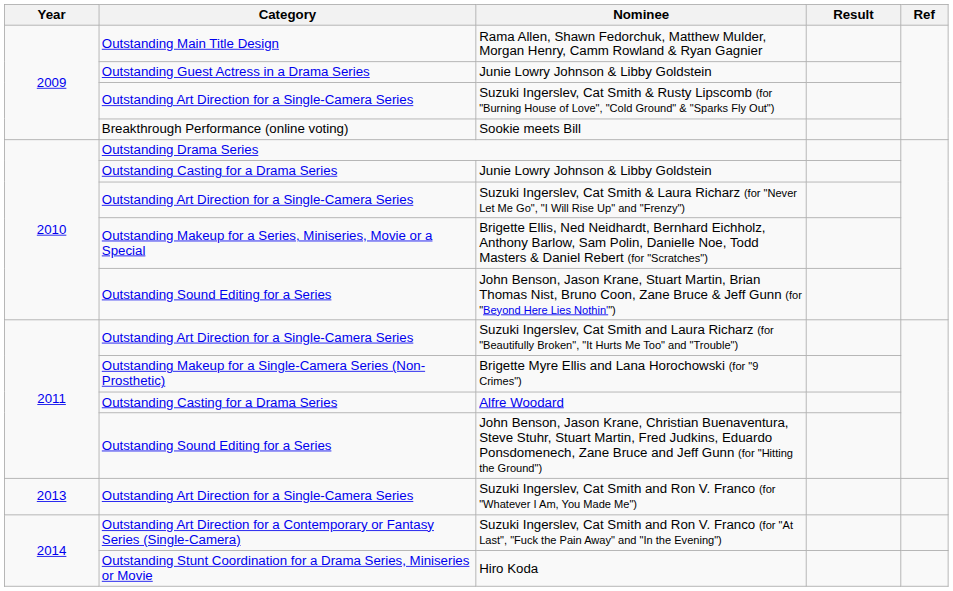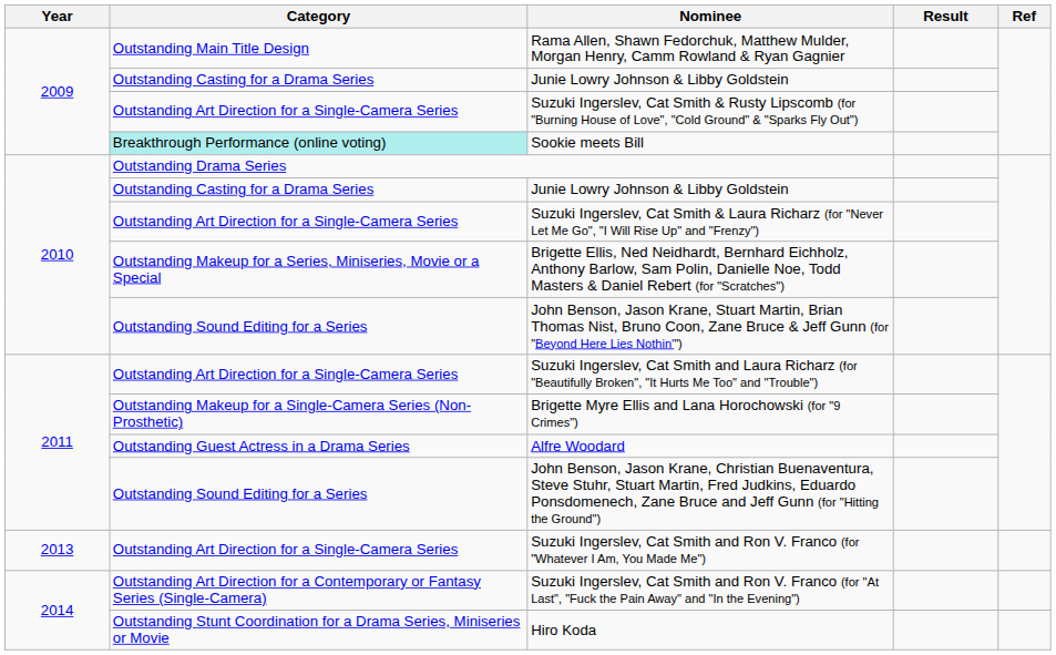 <table class="wikitable" width="90%">
 <tr>
 <th width="10%">Year</th>
 <th width="40%">Category</th>
 <th width="35%">Nominee</th>
 <th width="10%">Result</th>
 <th width="5%">Ref</th>
 </tr>
 <tr>
 <td rowspan="4" align="center"><a href='#'>2009</a></td>
 <td><a href='#'>Outstanding Main Title Design</a></td>
 <td>Rama Allen, Shawn Fedorchuk, Matthew Mulder, Morgan Henry, Camm Rowland & Ryan Gagnier</td>
 <td></td>
 <td rowspan="4" align="center"></td>
 </tr>
 <tr>
-<td><a href='#'>Outstanding Guest Actress in a Drama Series</a></td>
+<td><a href='#'>Outstanding Casting for a Drama Series</a></td>
 <td>Junie Lowry Johnson & Libby Goldstein</td>
 <td></td>
 </tr>
 <tr>
 <td><a href='#'>Outstanding Art Direction for a Single-Camera Series</a></td>
 <td>Suzuki Ingerslev, Cat Smith & Rusty Lipscomb <small>(for "Burning House of Love", "Cold Ground" & "Sparks Fly Out")</small></td>
 <td></td>
 </tr>
 <tr>
-<td>Breakthrough Performance (online voting)</td>
+<td style="background: paleturquoise;">Breakthrough Performance (online voting)</td>
 <td>Sookie meets Bill</td>
 <td></td>
 </tr>
 <tr>
 <td rowspan="5" align="center"><a href='#'>2010</a></td>
 <td colspan="2"><a href='#'>Outstanding Drama Series</a></td>
 <td></td>
 <td rowspan="5" align="center"></td>
 </tr>
 <tr>
 <td><a href='#'>Outstanding Casting for a Drama Series</a></td>
 <td>Junie Lowry Johnson & Libby Goldstein</td>
 <td></td>
 </tr>
 <tr>
 <td><a href='#'>Outstanding Art Direction for a Single-Camera Series</a></td>
 <td>Suzuki Ingerslev, Cat Smith & Laura Richarz <small>(for "Never Let Me Go", "I Will Rise Up" and "Frenzy")</small></td>
 <td></td>
 </tr>
 <tr>
 <td><a href='#'>Outstanding Makeup for a Series, Miniseries, Movie or a Special</a></td>
 <td>Brigette Ellis, Ned Neidhardt, Bernhard Eichholz, Anthony Barlow, Sam Polin, Danielle Noe, Todd Masters & Daniel Rebert <small>(for "Scratches")</small></td>
 <td></td>
 </tr>
 <tr>
 <td><a href='#'>Outstanding Sound Editing for a Series</a></td>
 <td>John Benson, Jason Krane, Stuart Martin, Brian Thomas Nist, Bruno Coon, Zane Bruce & Jeff Gunn <small>(for "<a href='#'>Beyond Here Lies Nothin'</a>")</small></td>
 <td></td>
 </tr>
 <tr>
 <td rowspan="4" align="center"><a href='#'>2011</a></td>
 <td><a href='#'>Outstanding Art Direction for a Single-Camera Series</a></td>
 <td>Suzuki Ingerslev, Cat Smith and Laura Richarz <small>(for "Beautifully Broken", "It Hurts Me Too" and "Trouble")</small></td>
 <td></td>
 <td rowspan="4" align="center"></td>
 </tr>
 <tr>
 <td><a href='#'>Outstanding Makeup for a Single-Camera Series (Non-Prosthetic)</a></td>
 <td>Brigette Myre Ellis and Lana Horochowski <small>(for "9 Crimes")</small></td>
 <td></td>
 </tr>
 <tr>
-<td><a href='#'>Outstanding Casting for a Drama Series</a></td>
+<td><a href='#'>Outstanding Guest Actress in a Drama Series</a></td>
 <td><a href='#'>Alfre Woodard</a></td>
 <td></td>
 </tr>
 <tr>
 <td><a href='#'>Outstanding Sound Editing for a Series</a></td>
 <td>John Benson, Jason Krane, Christian Buenaventura, Steve Stuhr, Stuart Martin, Fred Judkins, Eduardo Ponsdomenech, Zane Bruce and Jeff Gunn <small>(for "Hitting the Ground")</small></td>
 <td></td>
 </tr>
 <tr>
 <td rowspan="1" align="center"><a href='#'>2013</a></td>
 <td><a href='#'>Outstanding Art Direction for a Single-Camera Series</a></td>
 <td>Suzuki Ingerslev, Cat Smith and Ron V. Franco <small>(for "Whatever I Am, You Made Me")</small></td>
 <td></td>
 <td rowspan="1" align="center"></td>
 </tr>
 <tr>
 <td rowspan="2" align="center"><a href='#'>2014</a></td>
 <td><a href='#'>Outstanding Art Direction for a Contemporary or Fantasy Series (Single-Camera)</a></td>
 <td>Suzuki Ingerslev, Cat Smith and Ron V. Franco <small>(for "At Last", "Fuck the Pain Away" and "In the Evening")</small></td>
 <td></td>
 <td rowspan="1" align="center"></td>
 </tr>
 <tr>
 <td><a href='#'>Outstanding Stunt Coordination for a Drama Series, Miniseries or Movie</a></td>
 <td>Hiro Koda</td>
 <td></td>
 <td rowspan="1" align="center"></td>
 </tr>
 </table>
